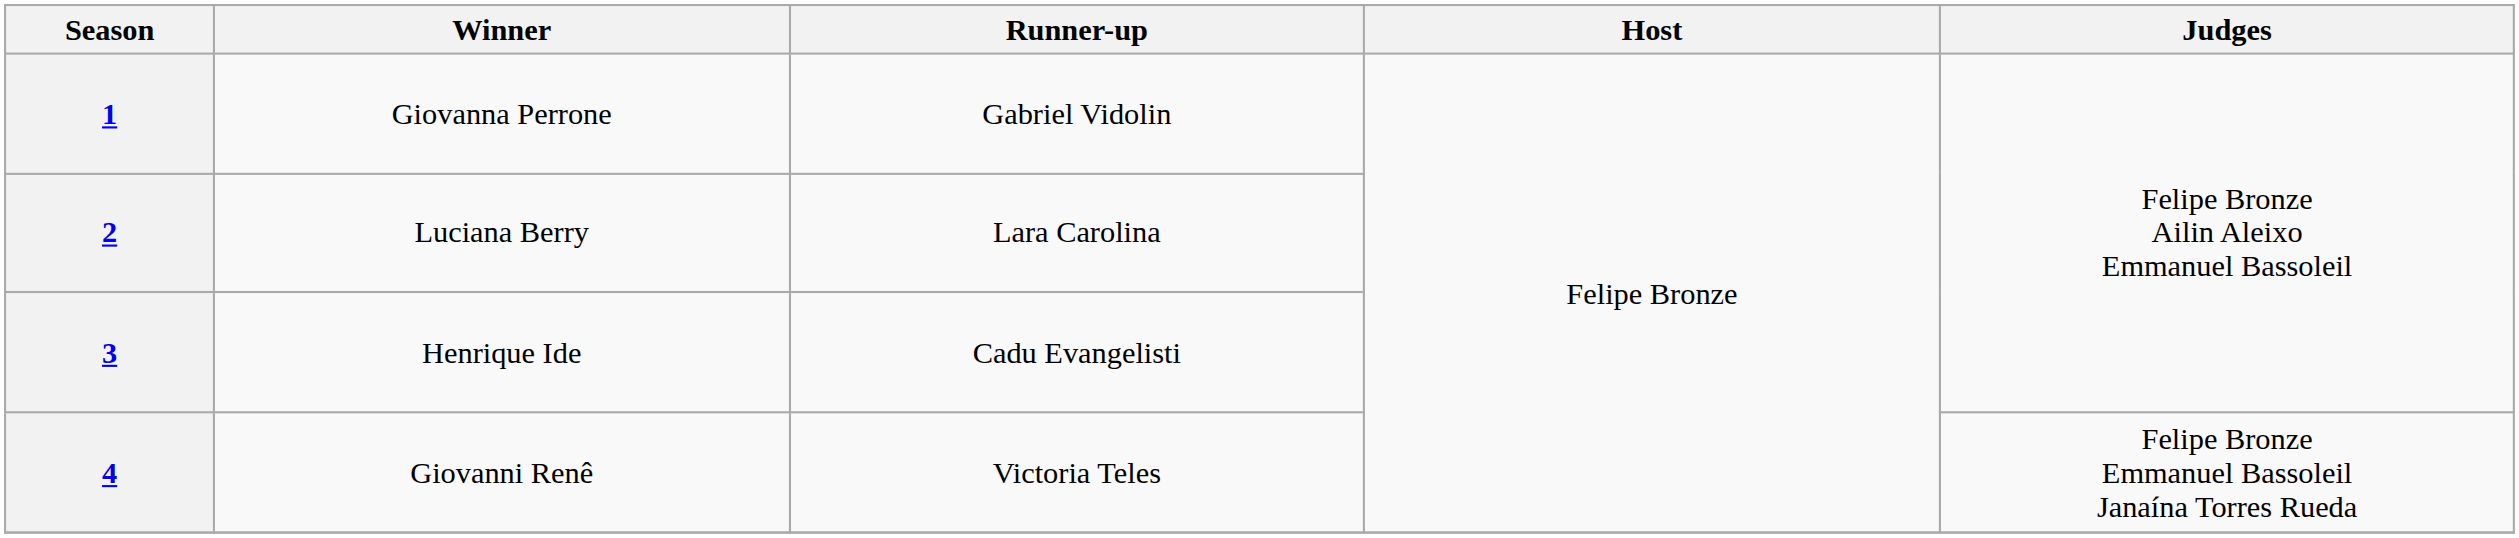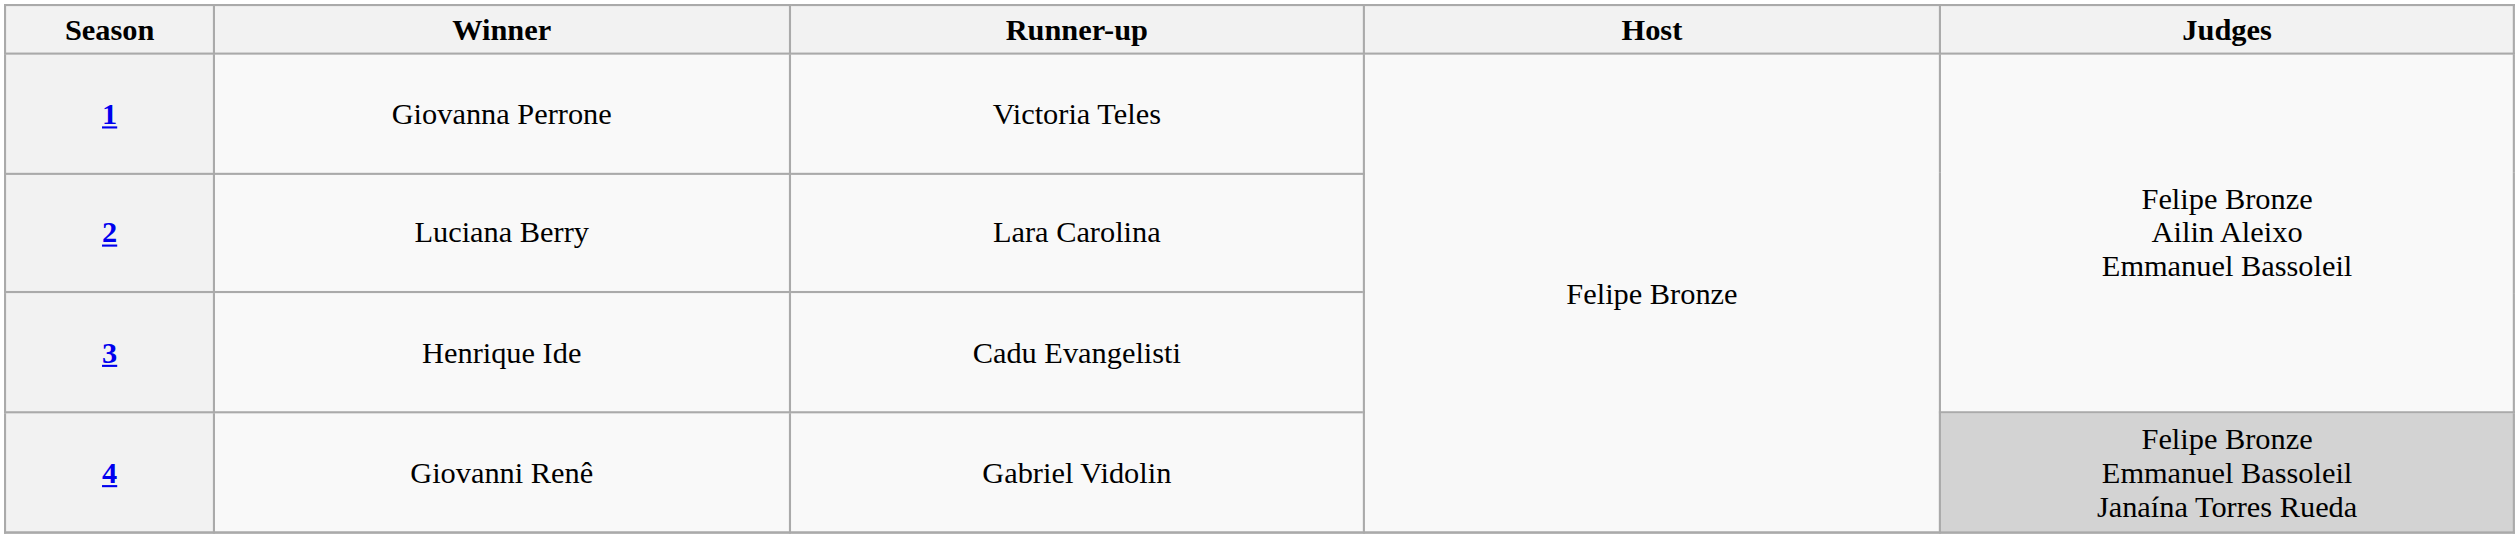 <table class="wikitable" style="text-align:center; font-size:90%; line-height:16px; width:60%;">
 <tr>
 <th scope="col" style="width:05.00%">Season</th>
 <th scope="col" style="width:13.75%">Winner</th>
 <th scope="col" style="width:13.75%">Runner-up</th>
 <th scope="col" style="width:13.75%">Host</th>
 <th scope="col" style="width:13.75%">Judges</th>
 </tr>
 <tr>
 <th><a href='#'>1</a></th>
 <td>Giovanna Perrone</td>
-<td style="height:50px">Gabriel Vidolin</td>
+<td style="height:50px">Victoria Teles</td>
 <td rowspan=4>Felipe Bronze</td>
 <td rowspan=3>Felipe Bronze<br>Ailin Aleixo<br>Emmanuel Bassoleil</td>
 </tr>
 <tr>
 <th><a href='#'>2</a></th>
 <td>Luciana Berry</td>
 <td style="height:50px">Lara Carolina</td>
 </tr>
 <tr>
 <th><a href='#'>3</a></th>
 <td>Henrique Ide</td>
 <td style="height:50px">Cadu Evangelisti</td>
 </tr>
 <tr>
 <th><a href='#'>4</a></th>
 <td>Giovanni Renê</td>
-<td style="height:50px">Victoria Teles</td>
-<td>Felipe Bronze<br>Emmanuel Bassoleil<br>Janaína Torres Rueda</td>
+<td style="height:50px">Gabriel Vidolin</td>
+<td style="background: lightgrey;">Felipe Bronze<br>Emmanuel Bassoleil<br>Janaína Torres Rueda</td>
 </tr>
 <tr>
 </tr>
 </table>
